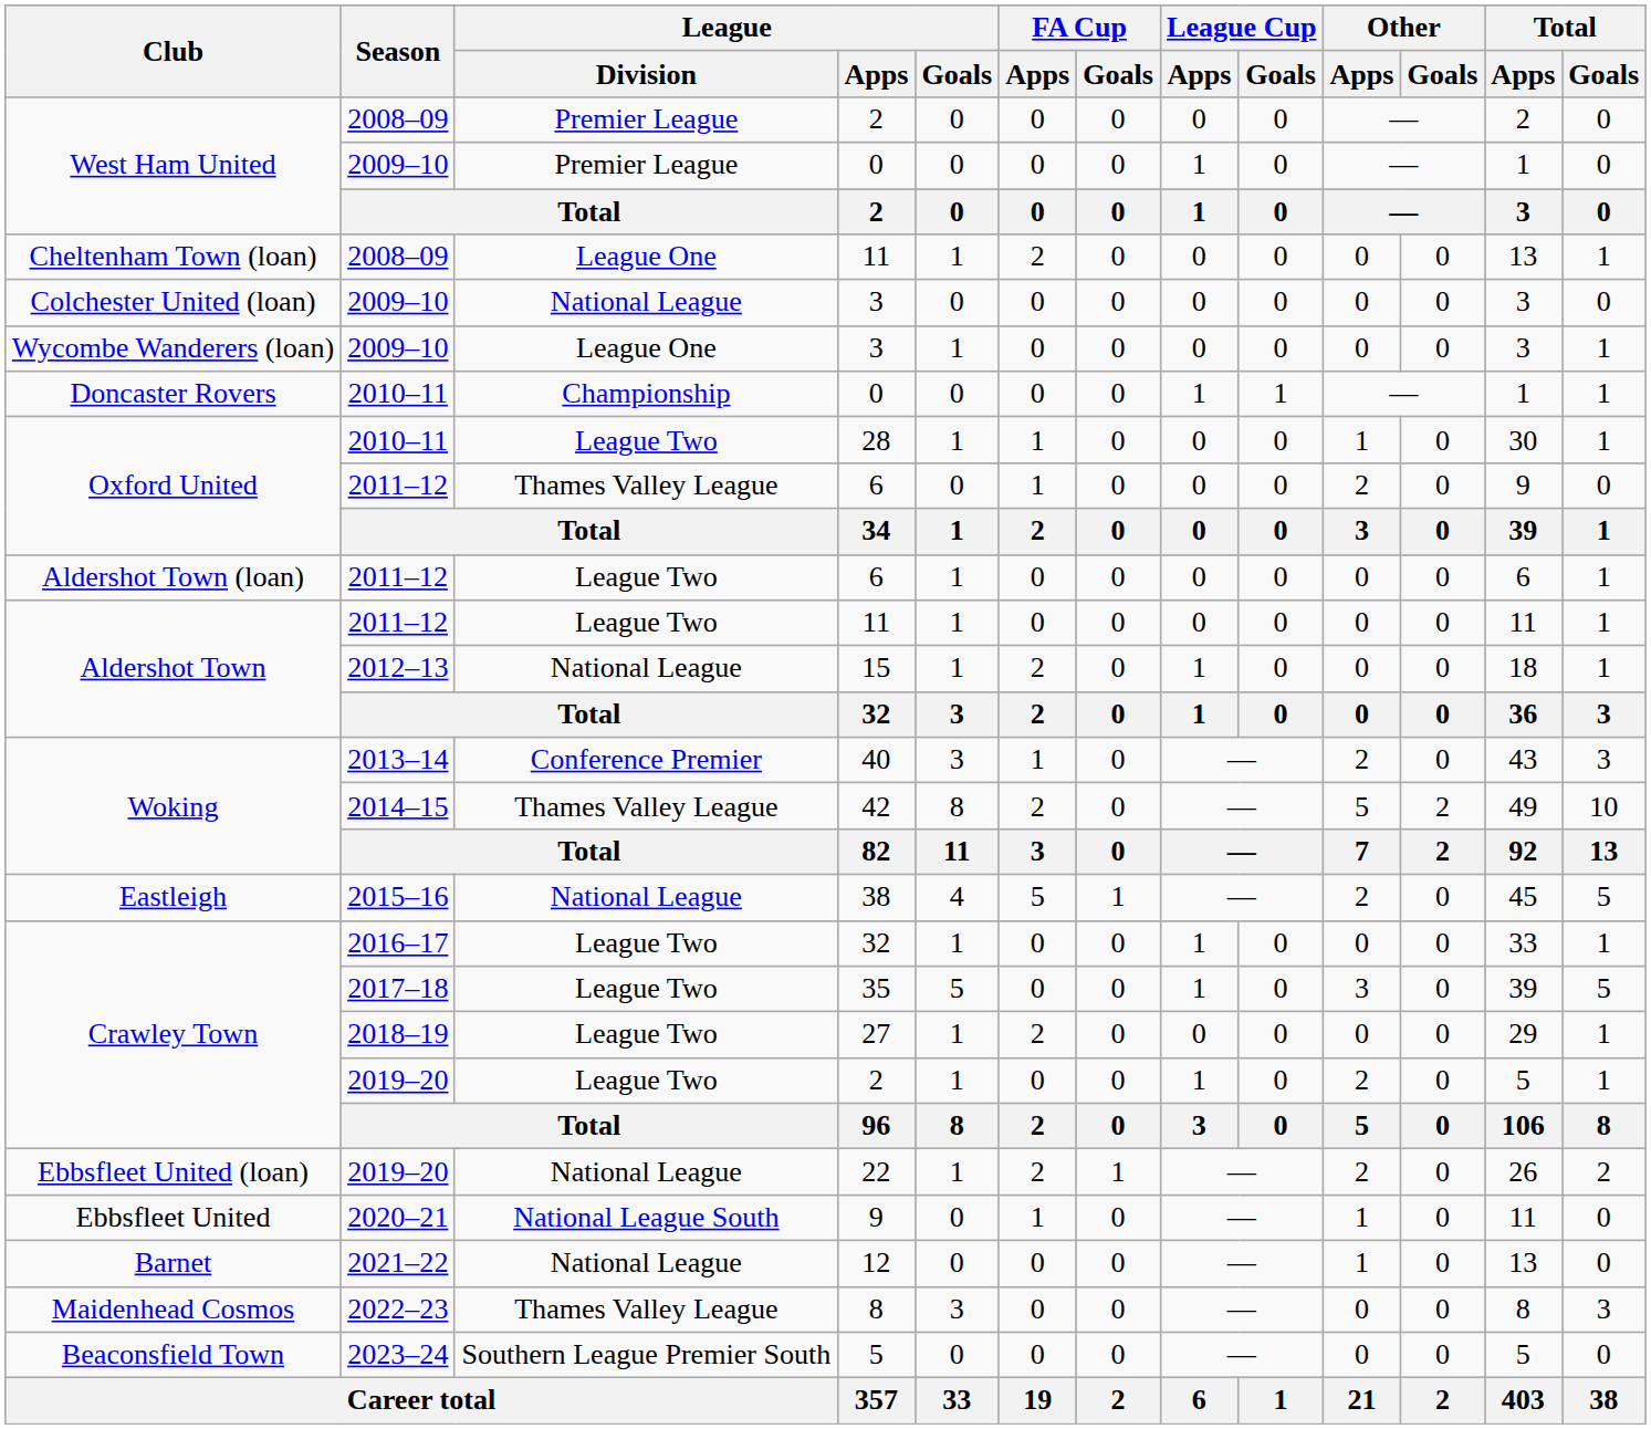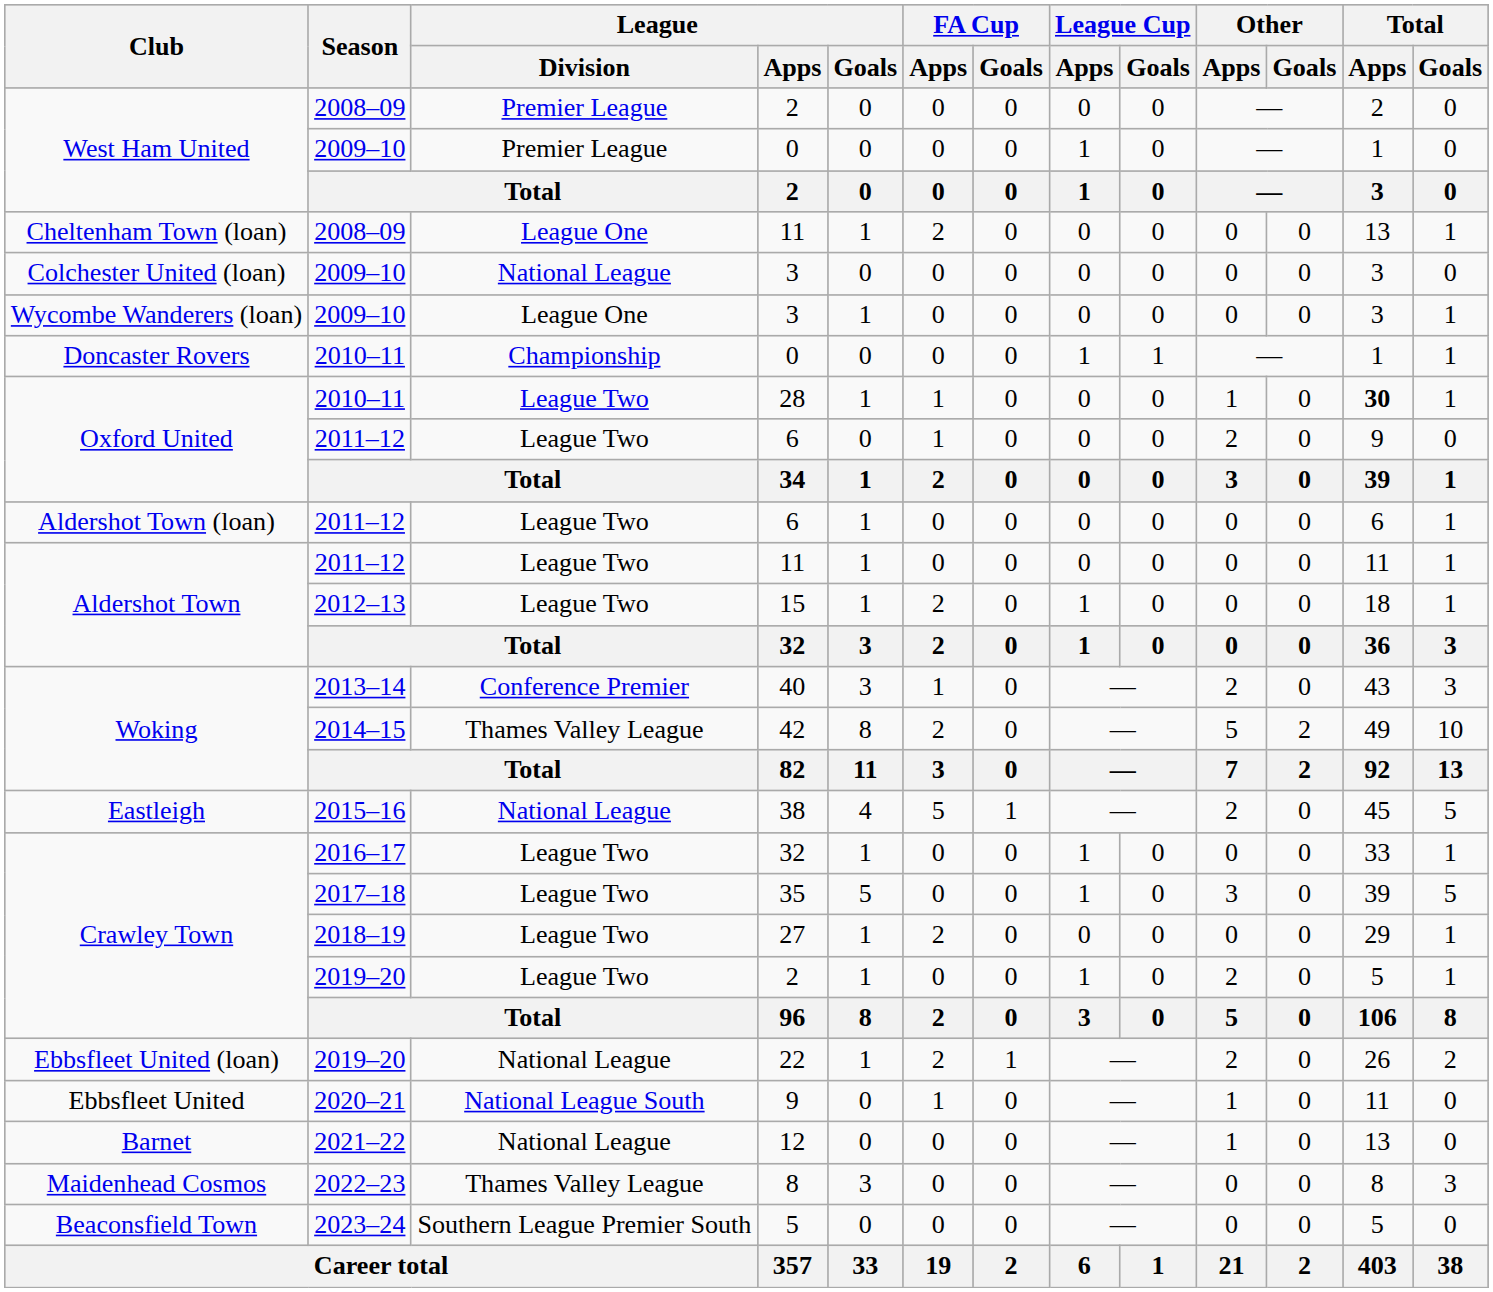 <table class="wikitable" style="text-align: center">
 <tr>
 <th rowspan="2">Club</th>
 <th rowspan="2">Season</th>
 <th colspan="3">League</th>
 <th colspan="2"><a href='#'>FA Cup</a></th>
 <th colspan="2"><a href='#'>League Cup</a></th>
 <th colspan="2">Other</th>
 <th colspan="2">Total</th>
 </tr>
 <tr>
 <th>Division</th>
 <th>Apps</th>
 <th>Goals</th>
 <th>Apps</th>
 <th>Goals</th>
 <th>Apps</th>
 <th>Goals</th>
 <th>Apps</th>
 <th>Goals</th>
 <th>Apps</th>
 <th>Goals</th>
 </tr>
 <tr>
 <td rowspan="3"><a href='#'>West Ham United</a></td>
 <td><a href='#'>2008–09</a></td>
 <td><a href='#'>Premier League</a></td>
 <td>2</td>
 <td>0</td>
 <td>0</td>
 <td>0</td>
 <td>0</td>
 <td>0</td>
 <td colspan="2">—</td>
 <td>2</td>
 <td>0</td>
 </tr>
 <tr>
 <td><a href='#'>2009–10</a></td>
 <td>Premier League</td>
 <td>0</td>
 <td>0</td>
 <td>0</td>
 <td>0</td>
 <td>1</td>
 <td>0</td>
 <td colspan="2">—</td>
 <td>1</td>
 <td>0</td>
 </tr>
 <tr>
 <th colspan="2">Total</th>
 <th>2</th>
 <th>0</th>
 <th>0</th>
 <th>0</th>
 <th>1</th>
 <th>0</th>
 <th colspan="2">—</th>
 <th>3</th>
 <th>0</th>
 </tr>
 <tr>
 <td><a href='#'>Cheltenham Town</a> (loan)</td>
 <td><a href='#'>2008–09</a></td>
 <td><a href='#'>League One</a></td>
 <td>11</td>
 <td>1</td>
 <td>2</td>
 <td>0</td>
 <td>0</td>
 <td>0</td>
 <td>0</td>
 <td>0</td>
 <td>13</td>
 <td>1</td>
 </tr>
 <tr>
 <td><a href='#'>Colchester United</a> (loan)</td>
 <td><a href='#'>2009–10</a></td>
 <td><a href='#'>National League</a></td>
 <td>3</td>
 <td>0</td>
 <td>0</td>
 <td>0</td>
 <td>0</td>
 <td>0</td>
 <td>0</td>
 <td>0</td>
 <td>3</td>
 <td>0</td>
 </tr>
 <tr>
 <td><a href='#'>Wycombe Wanderers</a> (loan)</td>
 <td><a href='#'>2009–10</a></td>
 <td>League One</td>
 <td>3</td>
 <td>1</td>
 <td>0</td>
 <td>0</td>
 <td>0</td>
 <td>0</td>
 <td>0</td>
 <td>0</td>
 <td>3</td>
 <td>1</td>
 </tr>
 <tr>
 <td><a href='#'>Doncaster Rovers</a></td>
 <td><a href='#'>2010–11</a></td>
 <td><a href='#'>Championship</a></td>
 <td>0</td>
 <td>0</td>
 <td>0</td>
 <td>0</td>
 <td>1</td>
 <td>1</td>
 <td colspan="2">—</td>
 <td>1</td>
 <td>1</td>
 </tr>
 <tr>
 <td rowspan="3"><a href='#'>Oxford United</a></td>
 <td><a href='#'>2010–11</a></td>
 <td><a href='#'>League Two</a></td>
 <td>28</td>
 <td>1</td>
 <td>1</td>
 <td>0</td>
 <td>0</td>
 <td>0</td>
 <td>1</td>
 <td>0</td>
-<td>30</td>
+<td><strong>30</strong></td>
 <td>1</td>
 </tr>
 <tr>
 <td><a href='#'>2011–12</a></td>
-<td>Thames Valley League</td>
+<td>League Two</td>
 <td>6</td>
 <td>0</td>
 <td>1</td>
 <td>0</td>
 <td>0</td>
 <td>0</td>
 <td>2</td>
 <td>0</td>
 <td>9</td>
 <td>0</td>
 </tr>
 <tr>
 <th colspan="2">Total</th>
 <th>34</th>
 <th>1</th>
 <th>2</th>
 <th>0</th>
 <th>0</th>
 <th>0</th>
 <th>3</th>
 <th>0</th>
 <th>39</th>
 <th>1</th>
 </tr>
 <tr>
 <td><a href='#'>Aldershot Town</a> (loan)</td>
 <td><a href='#'>2011–12</a></td>
 <td>League Two</td>
 <td>6</td>
 <td>1</td>
 <td>0</td>
 <td>0</td>
 <td>0</td>
 <td>0</td>
 <td>0</td>
 <td>0</td>
 <td>6</td>
 <td>1</td>
 </tr>
 <tr>
 <td rowspan="3"><a href='#'>Aldershot Town</a></td>
 <td><a href='#'>2011–12</a></td>
 <td>League Two</td>
 <td>11</td>
 <td>1</td>
 <td>0</td>
 <td>0</td>
 <td>0</td>
 <td>0</td>
 <td>0</td>
 <td>0</td>
 <td>11</td>
 <td>1</td>
 </tr>
 <tr>
 <td><a href='#'>2012–13</a></td>
-<td>National League</td>
+<td>League Two</td>
 <td>15</td>
 <td>1</td>
 <td>2</td>
 <td>0</td>
 <td>1</td>
 <td>0</td>
 <td>0</td>
 <td>0</td>
 <td>18</td>
 <td>1</td>
 </tr>
 <tr>
 <th colspan="2">Total</th>
 <th>32</th>
 <th>3</th>
 <th>2</th>
 <th>0</th>
 <th>1</th>
 <th>0</th>
 <th>0</th>
 <th>0</th>
 <th>36</th>
 <th>3</th>
 </tr>
 <tr>
 <td rowspan="3"><a href='#'>Woking</a></td>
 <td><a href='#'>2013–14</a></td>
 <td><a href='#'>Conference Premier</a></td>
 <td>40</td>
 <td>3</td>
 <td>1</td>
 <td>0</td>
 <td colspan="2">—</td>
 <td>2</td>
 <td>0</td>
 <td>43</td>
 <td>3</td>
 </tr>
 <tr>
 <td><a href='#'>2014–15</a></td>
 <td>Thames Valley League</td>
 <td>42</td>
 <td>8</td>
 <td>2</td>
 <td>0</td>
 <td colspan="2">—</td>
 <td>5</td>
 <td>2</td>
 <td>49</td>
 <td>10</td>
 </tr>
 <tr>
 <th colspan="2">Total</th>
 <th>82</th>
 <th>11</th>
 <th>3</th>
 <th>0</th>
 <th colspan="2">—</th>
 <th>7</th>
 <th>2</th>
 <th>92</th>
 <th>13</th>
 </tr>
 <tr>
 <td><a href='#'>Eastleigh</a></td>
 <td><a href='#'>2015–16</a></td>
 <td><a href='#'>National League</a></td>
 <td>38</td>
 <td>4</td>
 <td>5</td>
 <td>1</td>
 <td colspan="2">—</td>
 <td>2</td>
 <td>0</td>
 <td>45</td>
 <td>5</td>
 </tr>
 <tr>
 <td rowspan="5"><a href='#'>Crawley Town</a></td>
 <td><a href='#'>2016–17</a></td>
 <td>League Two</td>
 <td>32</td>
 <td>1</td>
 <td>0</td>
 <td>0</td>
 <td>1</td>
 <td>0</td>
 <td>0</td>
 <td>0</td>
 <td>33</td>
 <td>1</td>
 </tr>
 <tr>
 <td><a href='#'>2017–18</a></td>
 <td>League Two</td>
 <td>35</td>
 <td>5</td>
 <td>0</td>
 <td>0</td>
 <td>1</td>
 <td>0</td>
 <td>3</td>
 <td>0</td>
 <td>39</td>
 <td>5</td>
 </tr>
 <tr>
 <td><a href='#'>2018–19</a></td>
 <td>League Two</td>
 <td>27</td>
 <td>1</td>
 <td>2</td>
 <td>0</td>
 <td>0</td>
 <td>0</td>
 <td>0</td>
 <td>0</td>
 <td>29</td>
 <td>1</td>
 </tr>
 <tr>
 <td><a href='#'>2019–20</a></td>
 <td>League Two</td>
 <td>2</td>
 <td>1</td>
 <td>0</td>
 <td>0</td>
 <td>1</td>
 <td>0</td>
 <td>2</td>
 <td>0</td>
 <td>5</td>
 <td>1</td>
 </tr>
 <tr>
 <th colspan="2">Total</th>
 <th>96</th>
 <th>8</th>
 <th>2</th>
 <th>0</th>
 <th>3</th>
 <th>0</th>
 <th>5</th>
 <th>0</th>
 <th>106</th>
 <th>8</th>
 </tr>
 <tr>
 <td><a href='#'>Ebbsfleet United</a> (loan)</td>
 <td><a href='#'>2019–20</a></td>
 <td>National League</td>
 <td>22</td>
 <td>1</td>
 <td>2</td>
 <td>1</td>
 <td colspan="2">—</td>
 <td>2</td>
 <td>0</td>
 <td>26</td>
 <td>2</td>
 </tr>
 <tr>
 <td>Ebbsfleet United</td>
 <td><a href='#'>2020–21</a></td>
 <td><a href='#'>National League South</a></td>
 <td>9</td>
 <td>0</td>
 <td>1</td>
 <td>0</td>
 <td colspan="2">—</td>
 <td>1</td>
 <td>0</td>
 <td>11</td>
 <td>0</td>
 </tr>
 <tr>
 <td><a href='#'>Barnet</a></td>
 <td><a href='#'>2021–22</a></td>
 <td>National League</td>
 <td>12</td>
 <td>0</td>
 <td>0</td>
 <td>0</td>
 <td colspan="2">—</td>
 <td>1</td>
 <td>0</td>
 <td>13</td>
 <td>0</td>
 </tr>
 <tr>
 <td><a href='#'>Maidenhead Cosmos</a></td>
 <td><a href='#'>2022–23</a></td>
 <td>Thames Valley League</td>
 <td>8</td>
 <td>3</td>
 <td>0</td>
 <td>0</td>
 <td colspan="2">—</td>
 <td>0</td>
 <td>0</td>
 <td>8</td>
 <td>3</td>
 </tr>
 <tr>
 <td><a href='#'>Beaconsfield Town</a></td>
 <td><a href='#'>2023–24</a></td>
 <td>Southern League Premier South</td>
 <td>5</td>
 <td>0</td>
 <td>0</td>
 <td>0</td>
 <td colspan="2">—</td>
 <td>0</td>
 <td>0</td>
 <td>5</td>
 <td>0</td>
 </tr>
 <tr>
 <th colspan="3">Career total</th>
 <th>357</th>
 <th>33</th>
 <th>19</th>
 <th>2</th>
 <th>6</th>
 <th>1</th>
 <th>21</th>
 <th>2</th>
 <th>403</th>
 <th>38</th>
 </tr>
 </table>
